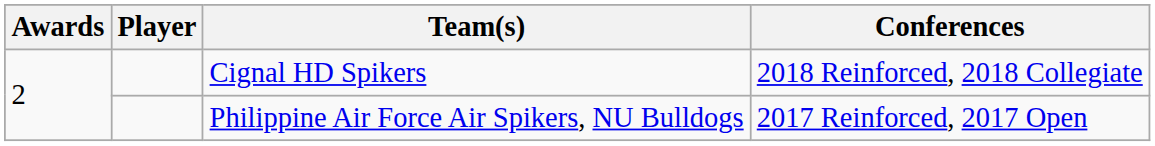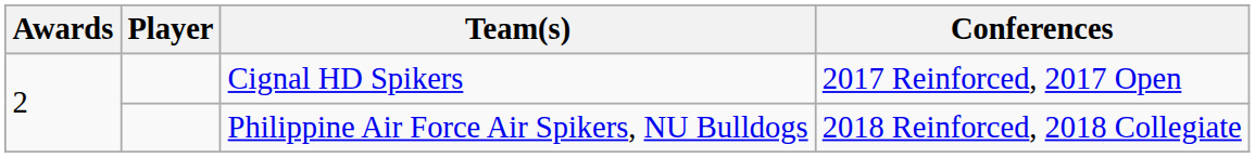 <table class="wikitable sortable">
 <tr>
 <th>Awards</th>
 <th>Player</th>
 <th class="unsortable">Team(s)</th>
 <th class="unsortable">Conferences</th>
 </tr>
 <tr>
 <td rowspan=2>2</td>
 <td> </td>
 <td><a href='#'>Cignal HD Spikers</a></td>
-<td><a href='#'>2018 Reinforced</a>, <a href='#'>2018 Collegiate</a></td>
+<td><a href='#'>2017 Reinforced</a>, <a href='#'>2017 Open</a></td>
 </tr>
 <tr>
 <td> </td>
 <td><a href='#'>Philippine Air Force Air Spikers</a>, <a href='#'>NU Bulldogs</a></td>
-<td><a href='#'>2017 Reinforced</a>, <a href='#'>2017 Open</a></td>
+<td><a href='#'>2018 Reinforced</a>, <a href='#'>2018 Collegiate</a></td>
 </tr>
 </table>
